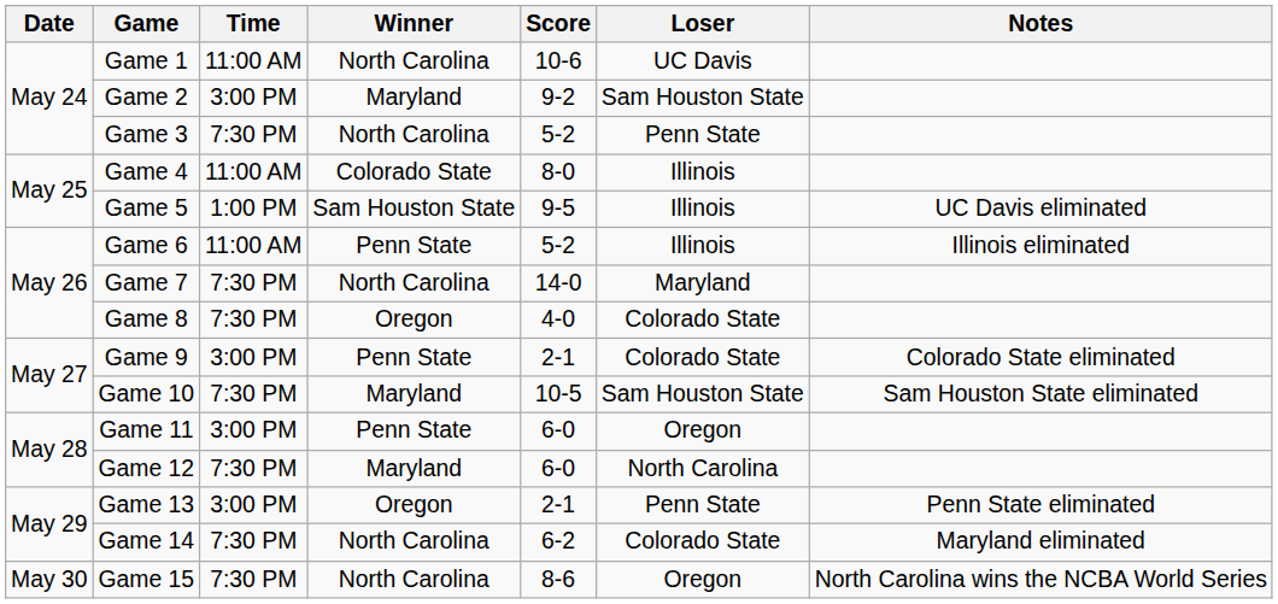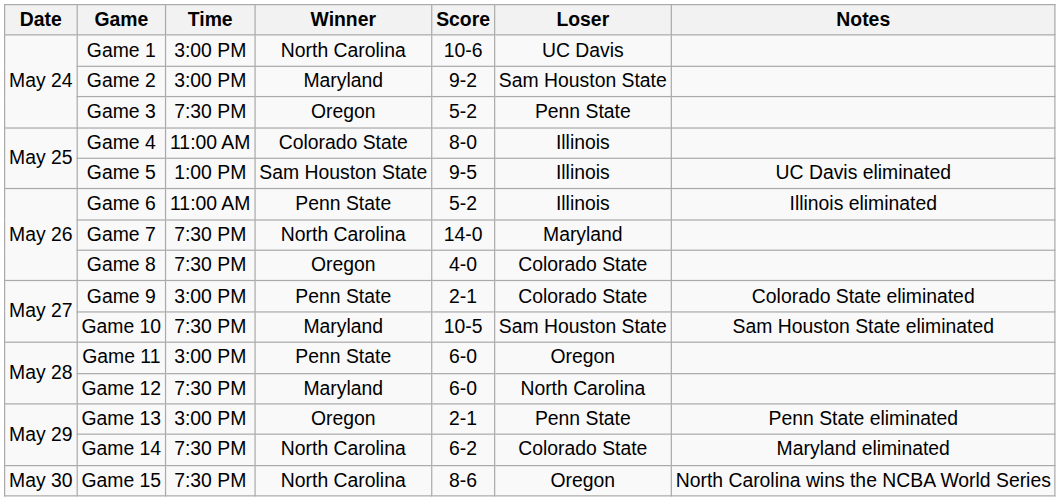 <table class="wikitable">
 <tr align="center">
 <th>Date</th>
 <th>Game</th>
 <th>Time</th>
 <th>Winner</th>
 <th>Score</th>
 <th>Loser</th>
 <th>Notes</th>
 </tr>
 <tr align="center">
 <td rowspan=3>May 24</td>
 <td>Game 1</td>
-<td>11:00 AM</td>
+<td>3:00 PM</td>
 <td>North Carolina</td>
 <td>10-6</td>
 <td>UC Davis</td>
 <td></td>
 </tr>
 <tr align="center">
 <td>Game 2</td>
 <td>3:00 PM</td>
 <td>Maryland</td>
 <td>9-2</td>
 <td>Sam Houston State</td>
 <td></td>
 </tr>
 <tr align="center">
 <td>Game 3</td>
 <td>7:30 PM</td>
-<td>North Carolina</td>
+<td>Oregon</td>
 <td>5-2</td>
 <td>Penn State</td>
 <td></td>
 </tr>
 <tr align="center">
 <td rowspan=2>May 25</td>
 <td>Game 4</td>
 <td>11:00 AM</td>
 <td>Colorado State</td>
 <td>8-0</td>
 <td>Illinois</td>
 <td></td>
 </tr>
 <tr align="center">
 <td>Game 5</td>
 <td>1:00 PM</td>
 <td>Sam Houston State</td>
 <td>9-5</td>
 <td>Illinois</td>
 <td>UC Davis eliminated</td>
 </tr>
 <tr align="center">
 <td rowspan=3>May 26</td>
 <td>Game 6</td>
 <td>11:00 AM</td>
 <td>Penn State</td>
 <td>5-2</td>
 <td>Illinois</td>
 <td>Illinois eliminated</td>
 </tr>
 <tr align="center">
 <td>Game 7</td>
 <td>7:30 PM</td>
 <td>North Carolina</td>
 <td>14-0</td>
 <td>Maryland</td>
 <td></td>
 </tr>
 <tr align="center">
 <td>Game 8</td>
 <td>7:30 PM</td>
 <td>Oregon</td>
 <td>4-0</td>
 <td>Colorado State</td>
 <td></td>
 </tr>
 <tr align="center">
 <td rowspan=2>May 27</td>
 <td>Game 9</td>
 <td>3:00 PM</td>
 <td>Penn State</td>
 <td>2-1</td>
 <td>Colorado State</td>
 <td>Colorado State eliminated</td>
 </tr>
 <tr align="center">
 <td>Game 10</td>
 <td>7:30 PM</td>
 <td>Maryland</td>
 <td>10-5</td>
 <td>Sam Houston State</td>
 <td>Sam Houston State eliminated</td>
 </tr>
 <tr align="center">
 <td rowspan=2>May 28</td>
 <td>Game 11</td>
 <td>3:00 PM</td>
 <td>Penn State</td>
 <td>6-0</td>
 <td>Oregon</td>
 <td></td>
 </tr>
 <tr align="center">
 <td>Game 12</td>
 <td>7:30 PM</td>
 <td>Maryland</td>
 <td>6-0</td>
 <td>North Carolina</td>
 <td></td>
 </tr>
 <tr align="center">
 <td rowspan=2>May 29</td>
 <td>Game 13</td>
 <td>3:00 PM</td>
 <td>Oregon</td>
 <td>2-1</td>
 <td>Penn State</td>
 <td>Penn State eliminated</td>
 </tr>
 <tr align="center">
 <td>Game 14</td>
 <td>7:30 PM</td>
 <td>North Carolina</td>
 <td>6-2</td>
 <td>Colorado State</td>
 <td>Maryland eliminated</td>
 </tr>
 <tr align="center">
 <td>May 30</td>
 <td>Game 15</td>
 <td>7:30 PM</td>
 <td>North Carolina</td>
 <td>8-6</td>
 <td>Oregon</td>
 <td>North Carolina wins the NCBA World Series</td>
 </tr>
 </table>
